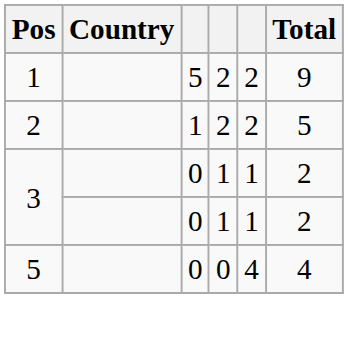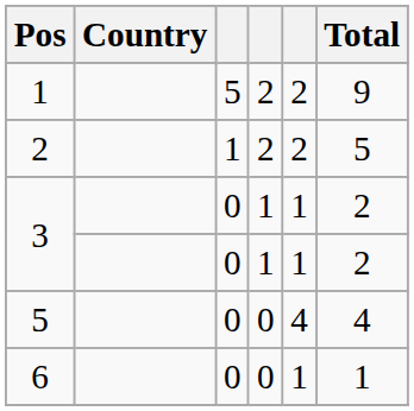 <table class=wikitable style="font-size:95%; text-align: center">
 <tr>
 <th>Pos</th>
 <th>Country</th>
 <th></th>
 <th></th>
 <th></th>
 <th>Total</th>
 </tr>
 <tr>
 <td>1</td>
 <td style=text-align:left></td>
 <td>5</td>
 <td>2</td>
 <td>2</td>
 <td>9</td>
 </tr>
 <tr>
 <td>2</td>
 <td style=text-align:left></td>
 <td>1</td>
 <td>2</td>
 <td>2</td>
 <td>5</td>
 </tr>
 <tr>
 <td rowspan=2>3</td>
 <td style=text-align:left></td>
 <td>0</td>
 <td>1</td>
 <td>1</td>
 <td>2</td>
 </tr>
 <tr>
 <td style=text-align:left></td>
 <td>0</td>
 <td>1</td>
 <td>1</td>
 <td>2</td>
 </tr>
 <tr>
 <td>5</td>
 <td style=text-align:left></td>
 <td>0</td>
 <td>0</td>
 <td>4</td>
 <td>4</td>
 </tr>
 <tr>
+<td>6</td>
+<td style=text-align:left></td>
+<td>0</td>
+<td>0</td>
+<td>1</td>
+<td>1</td>
+</tr>
+<tr>
 </tr>
 </table>
